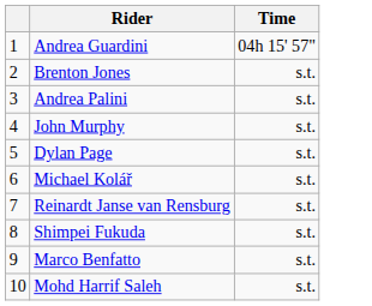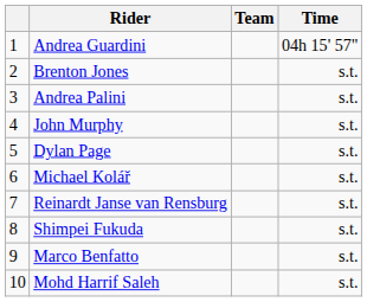 <table class=wikitable>
 <tr>
 <th></th>
 <th>Rider</th>
+<th>Team</th>
 <th>Time</th>
 </tr>
 <tr>
 <td>1</td>
 <td> <a href='#'>Andrea Guardini</a> </td>
+<td></td>
 <td align=right>04h 15' 57"</td>
 </tr>
 <tr>
 <td>2</td>
 <td> <a href='#'>Brenton Jones</a></td>
+<td></td>
 <td align=right>s.t.</td>
 </tr>
 <tr>
 <td>3</td>
 <td> <a href='#'>Andrea Palini</a></td>
+<td></td>
 <td align=right>s.t.</td>
 </tr>
 <tr>
 <td>4</td>
 <td> <a href='#'>John Murphy</a></td>
+<td></td>
 <td align=right>s.t.</td>
 </tr>
 <tr>
 <td>5</td>
 <td> <a href='#'>Dylan Page</a></td>
+<td></td>
 <td align=right>s.t.</td>
 </tr>
 <tr>
 <td>6</td>
 <td> <a href='#'>Michael Kolář</a></td>
+<td></td>
 <td align=right>s.t.</td>
 </tr>
 <tr>
 <td>7</td>
 <td> <a href='#'>Reinardt Janse van Rensburg</a></td>
+<td></td>
 <td align=right>s.t.</td>
 </tr>
 <tr>
 <td>8</td>
 <td> <a href='#'>Shimpei Fukuda</a></td>
+<td></td>
 <td align=right>s.t.</td>
 </tr>
 <tr>
 <td>9</td>
 <td> <a href='#'>Marco Benfatto</a></td>
+<td></td>
 <td align=right>s.t.</td>
 </tr>
 <tr>
 <td>10</td>
 <td> <a href='#'>Mohd Harrif Saleh</a></td>
+<td></td>
 <td align=right>s.t.</td>
 </tr>
 </table>
